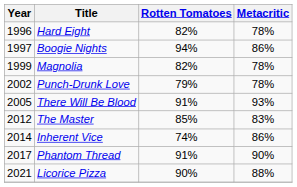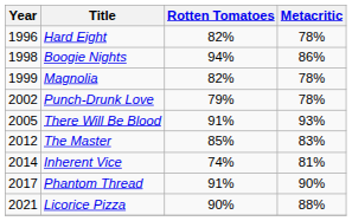 <table class="wikitable sortable">
 <tr>
 <th>Year</th>
 <th>Title</th>
 <th><a href='#'>Rotten Tomatoes</a></th>
 <th><a href='#'>Metacritic</a></th>
 </tr>
 <tr>
 <td>1996</td>
 <td><em><a href='#'>Hard Eight</a></em></td>
 <td align=center>82%</td>
 <td align=center>78%</td>
 </tr>
 <tr>
-<td>1997</td>
+<td>1998</td>
 <td><em><a href='#'>Boogie Nights</a></em></td>
 <td align=center>94%</td>
 <td align=center>86%</td>
 </tr>
 <tr>
 <td>1999</td>
 <td><em><a href='#'>Magnolia</a></em></td>
 <td align=center>82%</td>
 <td align=center>78%</td>
 </tr>
 <tr>
 <td>2002</td>
 <td><em><a href='#'>Punch-Drunk Love</a></em></td>
 <td align=center>79%</td>
 <td align=center>78%</td>
 </tr>
 <tr>
 <td>2005</td>
 <td><em><a href='#'>There Will Be Blood</a></em></td>
 <td align=center>91%</td>
 <td align=center>93%</td>
 </tr>
 <tr>
 <td>2012</td>
 <td><em><a href='#'>The Master</a></em></td>
 <td align=center>85%</td>
 <td align=center>83%</td>
 </tr>
 <tr>
 <td>2014</td>
 <td><em><a href='#'>Inherent Vice</a></em></td>
 <td align=center>74%</td>
-<td align=center>86%</td>
+<td align=center>81%</td>
 </tr>
 <tr>
 <td>2017</td>
 <td><em><a href='#'>Phantom Thread</a></em></td>
 <td align=center>91%</td>
 <td align=center>90%</td>
 </tr>
 <tr>
 <td>2021</td>
 <td><em><a href='#'>Licorice Pizza</a></em></td>
 <td align=center>90%</td>
 <td align=center>88%</td>
 </tr>
 <tr>
 </tr>
 </table>
